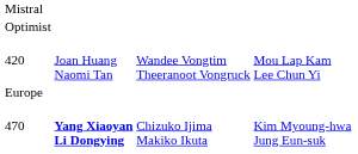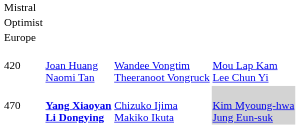 <table>
 <tr>
 <td>Mistral<br></td>
 <td></td>
 <td></td>
 <td></td>
 </tr>
 <tr>
 <td>Optimist<br></td>
 <td></td>
 <td></td>
 <td></td>
 </tr>
 <tr>
+<td>Europe<br></td>
+<td></td>
+<td></td>
+<td></td>
+</tr>
+<tr>
 <td>420<br></td>
 <td><br><a href='#'>Joan Huang</a><br><a href='#'>Naomi Tan</a></td>
 <td><br><a href='#'>Wandee Vongtim</a><br><a href='#'>Theeranoot Vongruck</a></td>
 <td><br><a href='#'>Mou Lap Kam</a><br><a href='#'>Lee Chun Yi</a></td>
 </tr>
 <tr>
-<td>Europe<br></td>
-<td></td>
-<td></td>
-<td></td>
-</tr>
-<tr>
 <td>470<br></td>
 <td><strong><br><a href='#'>Yang Xiaoyan</a><br><a href='#'>Li Dongying</a></strong></td>
 <td><br><a href='#'>Chizuko Ijima</a><br><a href='#'>Makiko Ikuta</a></td>
-<td><br><a href='#'>Kim Myoung-hwa</a><br><a href='#'>Jung Eun-suk</a></td>
+<td style="background: lightgrey;"><br><a href='#'>Kim Myoung-hwa</a><br><a href='#'>Jung Eun-suk</a></td>
 </tr>
 </table>
